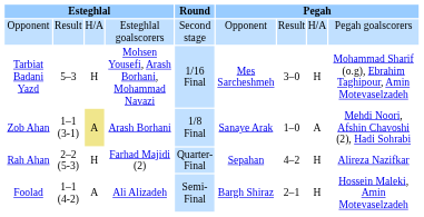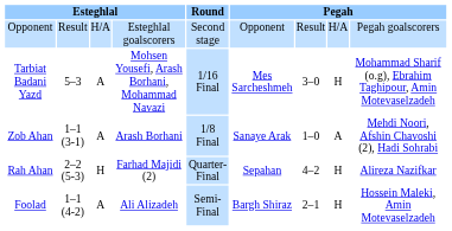 <table style="width:100%; text-align:center;">
 <tr style="vertical-align:top; background:#9cf;">
 <th colspan=4 style="width:1*">Esteghlal</th>
 <th>Round</th>
 <th colspan=4 style="width:1*">Pegah</th>
 </tr>
 <tr style="vertical-align:top; background:#c1e0ff;">
 <td>Opponent</td>
 <td>Result</td>
 <td>H/A</td>
 <td>Esteghlal goalscorers</td>
 <td>Second stage</td>
 <td>Opponent</td>
 <td>Result</td>
 <td>H/A</td>
 <td>Pegah goalscorers</td>
 </tr>
 <tr>
 <td><a href='#'>Tarbiat Badani Yazd</a></td>
 <td>5–3</td>
-<td>H</td>
+<td>A</td>
 <td><a href='#'>Mohsen Yousefi</a>, <a href='#'>Arash Borhani</a>, <a href='#'>Mohammad Navazi</a></td>
 <td style="background:#c1e0ff;">1/16 Final</td>
 <td><a href='#'>Mes Sarcheshmeh</a></td>
 <td>3–0</td>
 <td>H</td>
 <td><a href='#'>Mohammad Sharif</a> (o.g), <a href='#'>Ebrahim Taghipour</a>, <a href='#'>Amin Motevaselzadeh</a></td>
 </tr>
 <tr>
 <td><a href='#'>Zob Ahan</a></td>
 <td>1–1 (3-1)</td>
-<td style="background: khaki;">A</td>
+<td>A</td>
 <td><a href='#'>Arash Borhani</a></td>
 <td style="background:#c1e0ff;">1/8 Final</td>
 <td><a href='#'>Sanaye Arak</a></td>
 <td>1–0</td>
 <td>A</td>
 <td><a href='#'>Mehdi Noori</a>, <a href='#'>Afshin Chavoshi</a> (2), <a href='#'>Hadi Sohrabi</a></td>
 </tr>
 <tr>
 <td><a href='#'>Rah Ahan</a></td>
 <td>2–2 (5-3)</td>
 <td>H</td>
 <td><a href='#'>Farhad Majidi</a> (2)</td>
 <td style="background:#c1e0ff;">Quarter-Final</td>
 <td><a href='#'>Sepahan</a></td>
 <td>4–2</td>
 <td>H</td>
 <td><a href='#'>Alireza Nazifkar</a></td>
 </tr>
 <tr>
 <td><a href='#'>Foolad</a></td>
 <td>1–1 (4-2)</td>
 <td>A</td>
 <td><a href='#'>Ali Alizadeh</a></td>
 <td style="background:#c1e0ff;">Semi-Final</td>
 <td><a href='#'>Bargh Shiraz</a></td>
 <td>2–1</td>
 <td>H</td>
 <td><a href='#'>Hossein Maleki</a>, <a href='#'>Amin Motevaselzadeh</a></td>
 </tr>
 </table>
